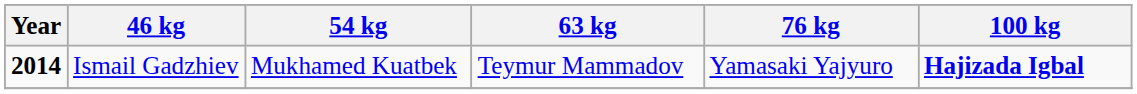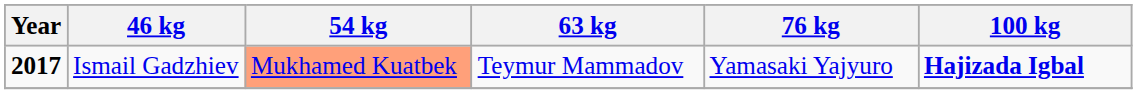 <table class="wikitable sortable"  style="font-size: 85%">
 <tr>
 <th>Year</th>
 <th width=200><a href='#'>46 kg</a></th>
 <th width=275><a href='#'>54 kg</a></th>
 <th width=275><a href='#'>63 kg</a></th>
 <th width=275><a href='#'>76 kg</a></th>
 <th width=275><a href='#'>100 kg</a></th>
 </tr>
 <tr>
-<td><strong>2014</strong></td>
+<td><strong>2017</strong></td>
 <td> <a href='#'>Ismail Gadzhiev</a></td>
-<td> <a href='#'>Mukhamed Kuatbek</a></td>
+<td style="background: lightsalmon;"> <a href='#'>Mukhamed Kuatbek</a></td>
 <td> <a href='#'>Teymur Mammadov</a></td>
 <td> <a href='#'>Yamasaki Yajyuro</a></td>
 <td><strong> <a href='#'>Hajizada Igbal</a></strong></td>
 </tr>
 <tr>
 </tr>
 </table>
